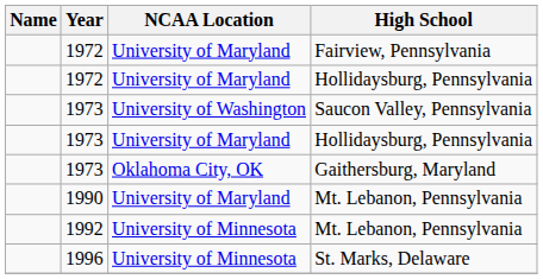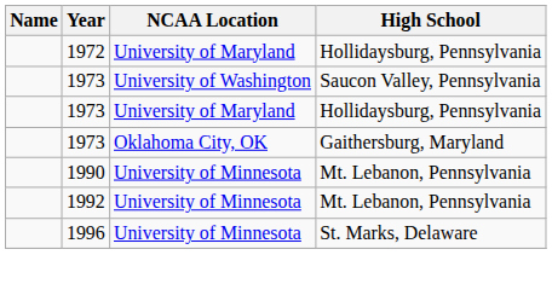 <table class="wikitable sortable">
 <tr>
 <th>Name</th>
 <th>Year</th>
 <th>NCAA Location</th>
 <th>High School</th>
-</tr>
-<tr>
-<td></td>
-<td>1972</td>
-<td><a href='#'>University of Maryland</a></td>
-<td>Fairview, Pennsylvania</td>
 </tr>
 <tr>
 <td></td>
 <td>1972</td>
 <td><a href='#'>University of Maryland</a></td>
 <td>Hollidaysburg, Pennsylvania</td>
 </tr>
 <tr>
 <td></td>
 <td>1973</td>
 <td><a href='#'>University of Washington</a></td>
 <td>Saucon Valley, Pennsylvania</td>
 </tr>
 <tr>
 <td></td>
 <td>1973</td>
 <td><a href='#'>University of Maryland</a></td>
 <td>Hollidaysburg, Pennsylvania</td>
 </tr>
 <tr>
 <td></td>
 <td>1973</td>
 <td><a href='#'>Oklahoma City, OK</a></td>
 <td>Gaithersburg, Maryland</td>
 </tr>
 <tr>
 <td></td>
 <td>1990</td>
-<td><a href='#'>University of Maryland</a></td>
+<td><a href='#'>University of Minnesota</a></td>
 <td>Mt. Lebanon, Pennsylvania</td>
 </tr>
 <tr>
 <td></td>
 <td>1992</td>
 <td><a href='#'>University of Minnesota</a></td>
 <td>Mt. Lebanon, Pennsylvania</td>
 </tr>
 <tr>
 <td></td>
 <td>1996</td>
 <td><a href='#'>University of Minnesota</a></td>
 <td>St. Marks, Delaware</td>
 </tr>
 <tr>
 </tr>
 </table>
